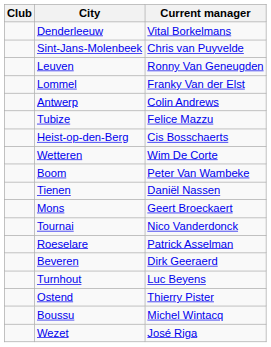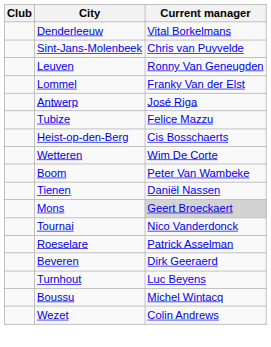 <table class="wikitable sortable">
 <tr>
 <th>Club</th>
 <th>City</th>
 <th>Current manager</th>
 </tr>
 <tr>
 <td></td>
 <td><a href='#'>Denderleeuw</a></td>
 <td> <a href='#'>Vital Borkelmans</a></td>
 </tr>
 <tr>
 <td></td>
 <td><a href='#'>Sint-Jans-Molenbeek</a></td>
 <td> <a href='#'>Chris van Puyvelde</a></td>
 </tr>
 <tr>
 <td></td>
 <td><a href='#'>Leuven</a></td>
 <td> <a href='#'>Ronny Van Geneugden</a></td>
 </tr>
 <tr>
 <td></td>
 <td><a href='#'>Lommel</a></td>
 <td> <a href='#'>Franky Van der Elst</a></td>
 </tr>
 <tr>
 <td></td>
 <td><a href='#'>Antwerp</a></td>
-<td> <a href='#'>Colin Andrews</a></td>
+<td> <a href='#'>José Riga</a></td>
 </tr>
 <tr>
 <td></td>
 <td><a href='#'>Tubize</a></td>
 <td> <a href='#'>Felice Mazzu</a></td>
 </tr>
 <tr>
 <td></td>
 <td><a href='#'>Heist-op-den-Berg</a></td>
 <td> <a href='#'>Cis Bosschaerts</a></td>
 </tr>
 <tr>
 <td></td>
 <td><a href='#'>Wetteren</a></td>
 <td> <a href='#'>Wim De Corte</a></td>
 </tr>
 <tr>
 <td></td>
 <td><a href='#'>Boom</a></td>
 <td> <a href='#'>Peter Van Wambeke</a></td>
 </tr>
 <tr>
 <td></td>
 <td><a href='#'>Tienen</a></td>
 <td> <a href='#'>Daniël Nassen</a></td>
 </tr>
 <tr>
 <td></td>
 <td><a href='#'>Mons</a></td>
-<td> <a href='#'>Geert Broeckaert</a></td>
+<td style="background: lightgrey;"> <a href='#'>Geert Broeckaert</a></td>
 </tr>
 <tr>
 <td></td>
 <td><a href='#'>Tournai</a></td>
 <td> <a href='#'>Nico Vanderdonck</a></td>
 </tr>
 <tr>
 <td></td>
 <td><a href='#'>Roeselare</a></td>
 <td> <a href='#'>Patrick Asselman</a></td>
 </tr>
 <tr>
 <td></td>
 <td><a href='#'>Beveren</a></td>
 <td> <a href='#'>Dirk Geeraerd</a></td>
 </tr>
 <tr>
 <td></td>
 <td><a href='#'>Turnhout</a></td>
 <td> <a href='#'>Luc Beyens</a></td>
 </tr>
 <tr>
 <td></td>
-<td><a href='#'>Ostend</a></td>
-<td> <a href='#'>Thierry Pister</a></td>
-</tr>
-<tr>
-<td></td>
 <td><a href='#'>Boussu</a></td>
 <td> <a href='#'>Michel Wintacq</a></td>
 </tr>
 <tr>
 <td></td>
 <td><a href='#'>Wezet</a></td>
-<td> <a href='#'>José Riga</a></td>
+<td> <a href='#'>Colin Andrews</a></td>
 </tr>
 </table>
